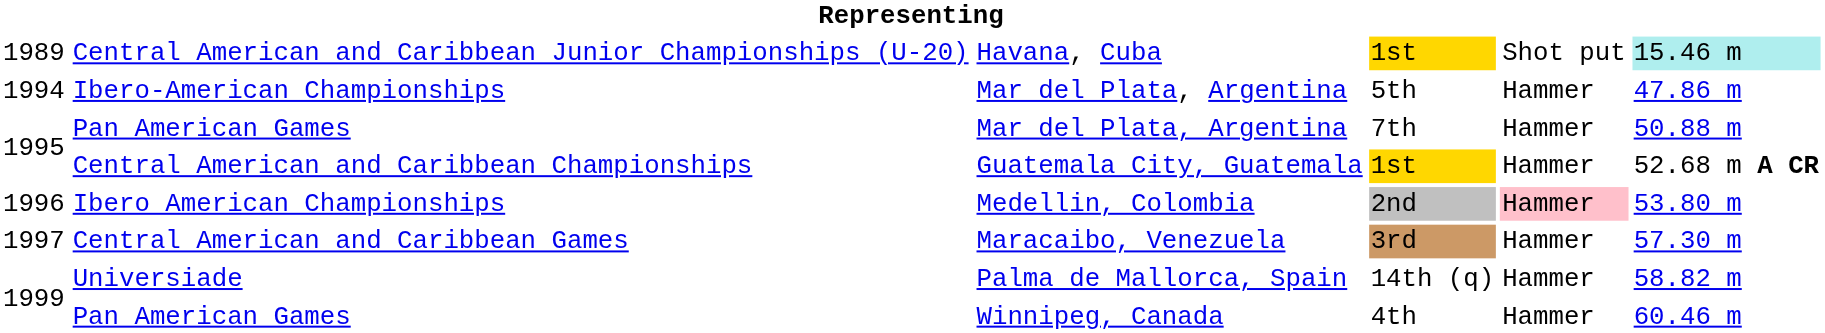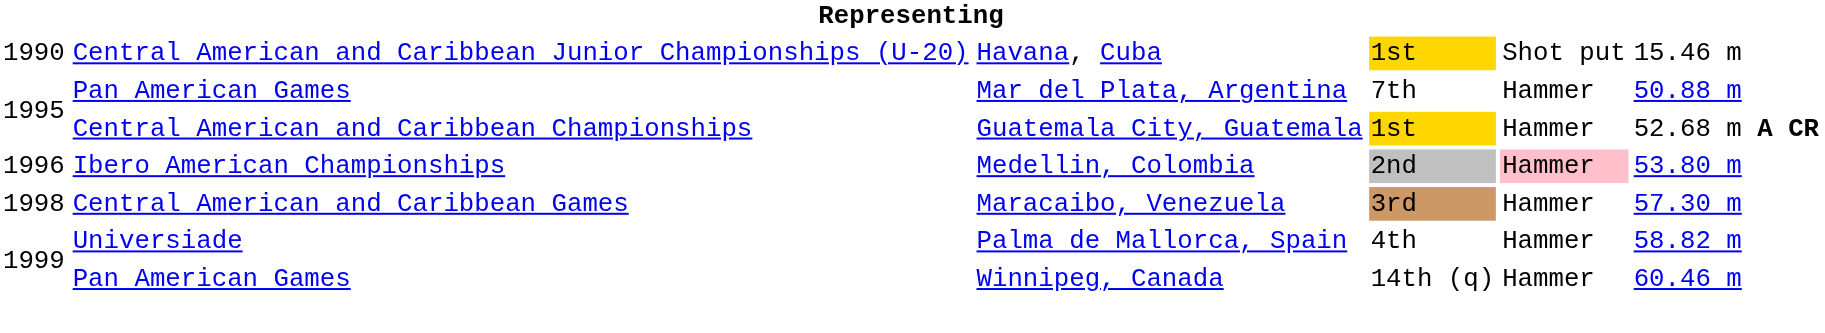 <table>
 <tr>
 <th colspan="6">Representing </th>
 </tr>
 <tr>
-<td>1989</td>
+<td>1990</td>
 <td><a href='#'>Central American and Caribbean Junior Championships (U-20)</a></td>
 <td><a href='#'>Havana</a>, <a href='#'>Cuba</a></td>
 <td bgcolor=gold>1st</td>
 <td>Shot put</td>
-<td style="background: paleturquoise;">15.46 m</td>
-</tr>
-<tr>
-<td>1994</td>
-<td><a href='#'>Ibero-American Championships</a></td>
-<td><a href='#'>Mar del Plata</a>, <a href='#'>Argentina</a></td>
-<td>5th</td>
-<td>Hammer</td>
-<td><a href='#'>47.86 m</a></td>
+<td>15.46 m</td>
 </tr>
 <tr>
 <td rowspan=2>1995</td>
 <td><a href='#'>Pan American Games</a></td>
 <td><a href='#'>Mar del Plata, Argentina</a></td>
 <td>7th</td>
 <td>Hammer</td>
 <td><a href='#'>50.88 m</a></td>
 </tr>
 <tr>
 <td><a href='#'>Central American and Caribbean Championships</a></td>
 <td><a href='#'>Guatemala City, Guatemala</a></td>
 <td bgcolor="gold">1st</td>
 <td>Hammer</td>
 <td>52.68 m <strong>A CR</strong></td>
 </tr>
 <tr>
 <td>1996</td>
 <td><a href='#'>Ibero American Championships</a></td>
 <td><a href='#'>Medellin, Colombia</a></td>
 <td bgcolor="silver">2nd</td>
 <td style="background: pink;">Hammer</td>
 <td><a href='#'>53.80 m</a></td>
 </tr>
 <tr>
-<td>1997</td>
+<td>1998</td>
 <td><a href='#'>Central American and Caribbean Games</a></td>
 <td><a href='#'>Maracaibo, Venezuela</a></td>
 <td bgcolor="cc9966">3rd</td>
 <td>Hammer</td>
 <td><a href='#'>57.30 m</a></td>
 </tr>
 <tr>
 <td rowspan=2>1999</td>
 <td><a href='#'>Universiade</a></td>
 <td><a href='#'>Palma de Mallorca, Spain</a></td>
-<td>14th (q)</td>
+<td>4th</td>
 <td>Hammer</td>
 <td><a href='#'>58.82 m</a></td>
 </tr>
 <tr>
 <td><a href='#'>Pan American Games</a></td>
 <td><a href='#'>Winnipeg, Canada</a></td>
-<td>4th</td>
+<td>14th (q)</td>
 <td>Hammer</td>
 <td><a href='#'>60.46 m</a></td>
 </tr>
 </table>
